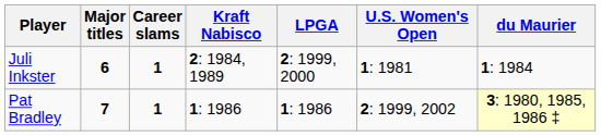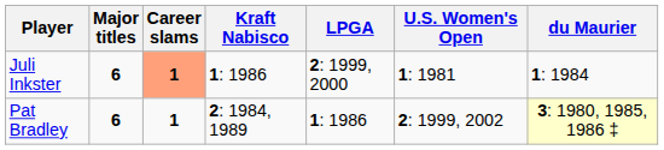 <table class="wikitable">
 <tr>
 <th>Player</th>
 <th>Major<br>titles</th>
 <th>Career<br>slams</th>
 <th><a href='#'>Kraft Nabisco</a></th>
 <th><a href='#'>LPGA</a></th>
 <th><a href='#'>U.S. Women's Open</a></th>
 <th><a href='#'>du Maurier</a></th>
 </tr>
 <tr>
 <td> <a href='#'>Juli Inkster</a></td>
 <td align=center><strong>6</strong></td>
-<td align=center><strong>1</strong></td>
-<td><strong>2</strong>: 1984, 1989</td>
+<td align=center style="background: lightsalmon;"><strong>1</strong></td>
+<td><strong>1</strong>: 1986</td>
 <td><strong>2</strong>: 1999, 2000</td>
 <td><strong>1</strong>: 1981</td>
 <td><strong>1</strong>: 1984</td>
 </tr>
 <tr>
 <td> <a href='#'>Pat Bradley</a></td>
-<td align=center><strong>7</strong></td>
+<td align=center><strong>6</strong></td>
 <td align=center><strong>1</strong></td>
-<td><strong>1</strong>: 1986</td>
+<td><strong>2</strong>: 1984, 1989</td>
 <td><strong>1</strong>: 1986</td>
 <td><strong>2</strong>: 1999, 2002</td>
 <td align=center style="background:#FFFFCC;"><strong>3</strong>: 1980, 1985, 1986 ‡</td>
 </tr>
 </table>
